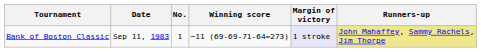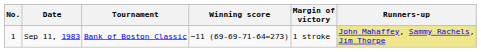 <table class="wikitable" style="font-size:95%;">
 <tr>
+<th>No.</th>
+<th>Date</th>
 <th>Tournament</th>
-<th>Date</th>
-<th>No.</th>
 <th>Winning score</th>
 <th>Margin of<br>victory</th>
 <th>Runners-up</th>
 </tr>
 <tr>
+<td align=center>1</td>
+<td align=right>Sep 11, <a href='#'>1983</a></td>
 <td><a href='#'>Bank of Boston Classic</a></td>
-<td align=right>Sep 11, <a href='#'>1983</a></td>
-<td align=center>1</td>
 <td>−11 (69-69-71-64=273)</td>
-<td style="background: lavender;">1 stroke</td>
+<td>1 stroke</td>
 <td style="background: khaki;"> <a href='#'>John Mahaffey</a>,  <a href='#'>Sammy Rachels</a>,<br> <a href='#'>Jim Thorpe</a></td>
 </tr>
 </table>
